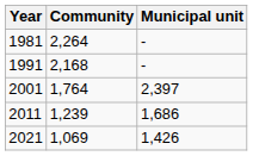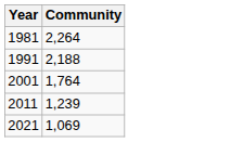 <table class=wikitable>
 <tr>
 <th>Year</th>
 <th>Community</th>
-<th>Municipal unit</th>
 </tr>
 <tr>
 <td>1981</td>
 <td>2,264</td>
-<td>-</td>
 </tr>
 <tr>
 <td>1991</td>
-<td>2,168</td>
-<td>-</td>
+<td>2,188</td>
 </tr>
 <tr>
 <td>2001</td>
 <td>1,764</td>
-<td>2,397</td>
 </tr>
 <tr>
 <td>2011</td>
 <td>1,239</td>
-<td>1,686</td>
 </tr>
 <tr>
 <td>2021</td>
 <td>1,069</td>
-<td>1,426</td>
 </tr>
 </table>
